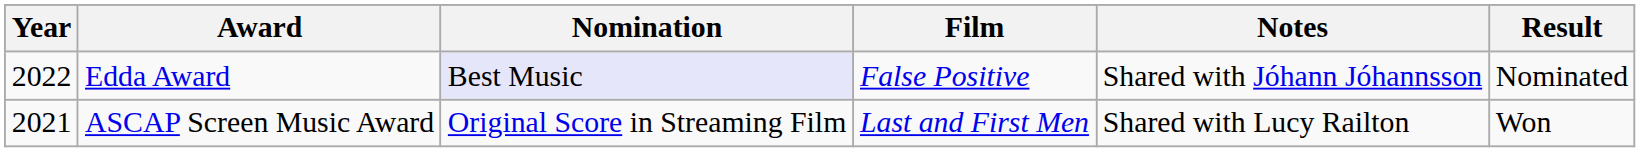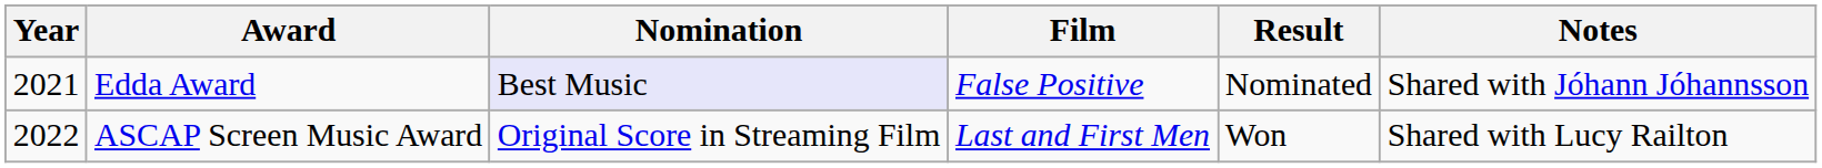 <table class="wikitable">
 <tr>
 <th>Year</th>
 <th>Award</th>
 <th>Nomination</th>
 <th>Film</th>
+<th>Result</th>
 <th>Notes</th>
-<th>Result</th>
+</tr>
+<tr>
+<td>2021</td>
+<td><a href='#'>Edda Award</a></td>
+<td style="background: lavender;">Best Music</td>
+<td><em><a href='#'>False Positive</a></em></td>
+<td>Nominated</td>
+<td>Shared with <a href='#'>Jóhann Jóhannsson</a></td>
 </tr>
 <tr>
 <td>2022</td>
-<td><a href='#'>Edda Award</a></td>
-<td style="background: lavender;">Best Music</td>
-<td><em><a href='#'>False Positive</a></em></td>
-<td>Shared with <a href='#'>Jóhann Jóhannsson</a></td>
-<td>Nominated</td>
-</tr>
-<tr>
-<td>2021</td>
 <td><a href='#'>ASCAP</a> Screen Music Award</td>
 <td><a href='#'>Original Score</a> in Streaming Film</td>
 <td><em><a href='#'>Last and First Men</a></em></td>
+<td>Won</td>
 <td>Shared with Lucy Railton</td>
-<td>Won</td>
 </tr>
 </table>
